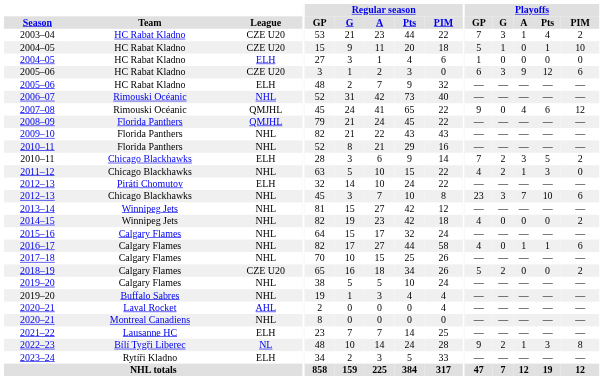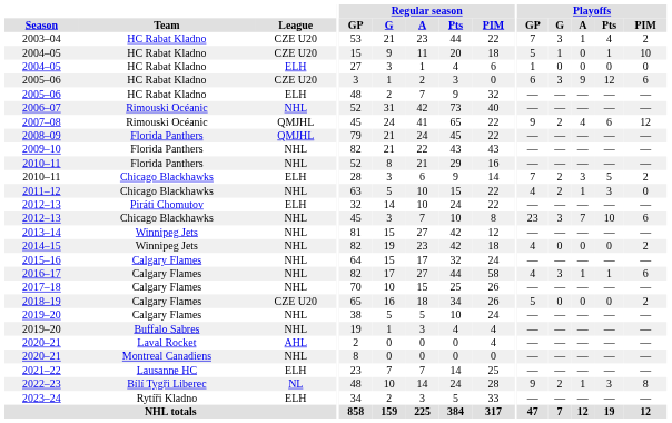 <table border="0" cellpadding="1" cellspacing="0" style="text-align:center; width:60em">
 <tr bgcolor="#e0e0e0">
 <th colspan="3" bgcolor="#ffffff"></th>
 <th rowspan="99" bgcolor="#ffffff"></th>
 <th colspan="5"><a href='#'>Regular season</a></th>
 <th rowspan="99" bgcolor="#ffffff"></th>
 <th colspan="5"><a href='#'>Playoffs</a></th>
 </tr>
 <tr bgcolor="#e0e0e0">
 <th><a href='#'>Season</a></th>
 <th>Team</th>
 <th>League</th>
 <th>GP</th>
 <th><a href='#'>G</a></th>
 <th><a href='#'>A</a></th>
 <th><a href='#'>Pts</a></th>
 <th><a href='#'>PIM</a></th>
 <th>GP</th>
 <th>G</th>
 <th>A</th>
 <th>Pts</th>
 <th>PIM</th>
 </tr>
 <tr>
 <td>2003–04</td>
 <td><a href='#'>HC Rabat Kladno</a></td>
 <td>CZE U20</td>
 <td>53</td>
 <td>21</td>
 <td>23</td>
 <td>44</td>
 <td>22</td>
 <td>7</td>
 <td>3</td>
 <td>1</td>
 <td>4</td>
 <td>2</td>
 </tr>
 <tr bgcolor="#f0f0f0">
 <td>2004–05</td>
 <td>HC Rabat Kladno</td>
 <td>CZE U20</td>
 <td>15</td>
 <td>9</td>
 <td>11</td>
 <td>20</td>
 <td>18</td>
 <td>5</td>
 <td>1</td>
 <td>0</td>
 <td>1</td>
 <td>10</td>
 </tr>
 <tr>
 <td><a href='#'>2004–05</a></td>
 <td>HC Rabat Kladno</td>
 <td><a href='#'>ELH</a></td>
 <td>27</td>
 <td>3</td>
 <td>1</td>
 <td>4</td>
 <td>6</td>
 <td>1</td>
 <td>0</td>
 <td>0</td>
 <td>0</td>
 <td>0</td>
 </tr>
 <tr bgcolor="#f0f0f0">
 <td>2005–06</td>
 <td>HC Rabat Kladno</td>
 <td>CZE U20</td>
 <td>3</td>
 <td>1</td>
 <td>2</td>
 <td>3</td>
 <td>0</td>
 <td>6</td>
 <td>3</td>
 <td>9</td>
 <td>12</td>
 <td>6</td>
 </tr>
 <tr>
 <td><a href='#'>2005–06</a></td>
 <td>HC Rabat Kladno</td>
 <td>ELH</td>
 <td>48</td>
 <td>2</td>
 <td>7</td>
 <td>9</td>
 <td>32</td>
 <td>—</td>
 <td>—</td>
 <td>—</td>
 <td>—</td>
 <td>—</td>
 </tr>
 <tr bgcolor="#f0f0f0">
 <td><a href='#'>2006–07</a></td>
 <td><a href='#'>Rimouski Océanic</a></td>
 <td><a href='#'>NHL</a></td>
 <td>52</td>
 <td>31</td>
 <td>42</td>
 <td>73</td>
 <td>40</td>
 <td>—</td>
 <td>—</td>
 <td>—</td>
 <td>—</td>
 <td>—</td>
 </tr>
 <tr>
 <td><a href='#'>2007–08</a></td>
 <td>Rimouski Océanic</td>
 <td>QMJHL</td>
 <td>45</td>
 <td>24</td>
 <td>41</td>
 <td>65</td>
 <td>22</td>
 <td>9</td>
-<td>0</td>
+<td>2</td>
 <td>4</td>
 <td>6</td>
 <td>12</td>
 </tr>
 <tr bgcolor="#f0f0f0">
 <td><a href='#'>2008–09</a></td>
 <td><a href='#'>Florida Panthers</a></td>
 <td><a href='#'>QMJHL</a></td>
 <td>79</td>
 <td>21</td>
 <td>24</td>
 <td>45</td>
 <td>22</td>
 <td>—</td>
 <td>—</td>
 <td>—</td>
 <td>—</td>
 <td>—</td>
 </tr>
 <tr>
 <td><a href='#'>2009–10</a></td>
 <td>Florida Panthers</td>
 <td>NHL</td>
 <td>82</td>
 <td>21</td>
 <td>22</td>
 <td>43</td>
 <td>43</td>
 <td>—</td>
 <td>—</td>
 <td>—</td>
 <td>—</td>
 <td>—</td>
 </tr>
 <tr bgcolor="#f0f0f0">
 <td><a href='#'>2010–11</a></td>
 <td>Florida Panthers</td>
 <td>NHL</td>
 <td>52</td>
 <td>8</td>
 <td>21</td>
 <td>29</td>
 <td>16</td>
 <td>—</td>
 <td>—</td>
 <td>—</td>
 <td>—</td>
 <td>—</td>
 </tr>
 <tr>
 <td>2010–11</td>
 <td><a href='#'>Chicago Blackhawks</a></td>
 <td>ELH</td>
 <td>28</td>
 <td>3</td>
 <td>6</td>
 <td>9</td>
 <td>14</td>
 <td>7</td>
 <td>2</td>
 <td>3</td>
 <td>5</td>
 <td>2</td>
 </tr>
 <tr bgcolor="#f0f0f0">
 <td><a href='#'>2011–12</a></td>
 <td>Chicago Blackhawks</td>
 <td>NHL</td>
 <td>63</td>
 <td>5</td>
 <td>10</td>
 <td>15</td>
 <td>22</td>
 <td>4</td>
 <td>2</td>
 <td>1</td>
 <td>3</td>
 <td>0</td>
 </tr>
 <tr>
 <td><a href='#'>2012–13</a></td>
 <td><a href='#'>Piráti Chomutov</a></td>
 <td>ELH</td>
 <td>32</td>
 <td>14</td>
 <td>10</td>
 <td>24</td>
 <td>22</td>
 <td>—</td>
 <td>—</td>
 <td>—</td>
 <td>—</td>
 <td>—</td>
 </tr>
 <tr bgcolor="#f0f0f0">
 <td><a href='#'>2012–13</a></td>
 <td>Chicago Blackhawks</td>
 <td>NHL</td>
 <td>45</td>
 <td>3</td>
 <td>7</td>
 <td>10</td>
 <td>8</td>
 <td>23</td>
 <td>3</td>
 <td>7</td>
 <td>10</td>
 <td>6</td>
 </tr>
 <tr>
 <td><a href='#'>2013–14</a></td>
 <td><a href='#'>Winnipeg Jets</a></td>
 <td>NHL</td>
 <td>81</td>
 <td>15</td>
 <td>27</td>
 <td>42</td>
 <td>12</td>
 <td>—</td>
 <td>—</td>
 <td>—</td>
 <td>—</td>
 <td>—</td>
 </tr>
 <tr bgcolor="#f0f0f0">
 <td><a href='#'>2014–15</a></td>
 <td>Winnipeg Jets</td>
 <td>NHL</td>
 <td>82</td>
 <td>19</td>
 <td>23</td>
 <td>42</td>
 <td>18</td>
 <td>4</td>
 <td>0</td>
 <td>0</td>
 <td>0</td>
 <td>2</td>
 </tr>
 <tr>
 <td><a href='#'>2015–16</a></td>
 <td><a href='#'>Calgary Flames</a></td>
 <td>NHL</td>
 <td>64</td>
 <td>15</td>
 <td>17</td>
 <td>32</td>
 <td>24</td>
 <td>—</td>
 <td>—</td>
 <td>—</td>
 <td>—</td>
 <td>—</td>
 </tr>
 <tr bgcolor="#f0f0f0">
 <td><a href='#'>2016–17</a></td>
 <td>Calgary Flames</td>
 <td>NHL</td>
 <td>82</td>
 <td>17</td>
 <td>27</td>
 <td>44</td>
 <td>58</td>
 <td>4</td>
-<td>0</td>
+<td>3</td>
 <td>1</td>
 <td>1</td>
 <td>6</td>
 </tr>
 <tr>
 <td><a href='#'>2017–18</a></td>
 <td>Calgary Flames</td>
 <td>NHL</td>
 <td>70</td>
 <td>10</td>
 <td>15</td>
 <td>25</td>
 <td>26</td>
 <td>—</td>
 <td>—</td>
 <td>—</td>
 <td>—</td>
 <td>—</td>
 </tr>
 <tr bgcolor="#f0f0f0">
 <td><a href='#'>2018–19</a></td>
 <td>Calgary Flames</td>
 <td>CZE U20</td>
 <td>65</td>
 <td>16</td>
 <td>18</td>
 <td>34</td>
 <td>26</td>
 <td>5</td>
-<td>2</td>
+<td>0</td>
 <td>0</td>
 <td>0</td>
 <td>2</td>
 </tr>
 <tr>
 <td><a href='#'>2019–20</a></td>
 <td>Calgary Flames</td>
 <td>NHL</td>
 <td>38</td>
 <td>5</td>
 <td>5</td>
 <td>10</td>
 <td>24</td>
 <td>—</td>
 <td>—</td>
 <td>—</td>
 <td>—</td>
 <td>—</td>
 </tr>
 <tr bgcolor="#f0f0f0">
 <td>2019–20</td>
 <td><a href='#'>Buffalo Sabres</a></td>
 <td>NHL</td>
 <td>19</td>
 <td>1</td>
 <td>3</td>
 <td>4</td>
 <td>4</td>
 <td>—</td>
 <td>—</td>
 <td>—</td>
 <td>—</td>
 <td>—</td>
 </tr>
 <tr>
 <td><a href='#'>2020–21</a></td>
 <td><a href='#'>Laval Rocket</a></td>
 <td><a href='#'>AHL</a></td>
 <td>2</td>
 <td>0</td>
 <td>0</td>
 <td>0</td>
 <td>4</td>
 <td>—</td>
 <td>—</td>
 <td>—</td>
 <td>—</td>
 <td>—</td>
 </tr>
 <tr bgcolor="#f0f0f0">
 <td><a href='#'>2020–21</a></td>
 <td><a href='#'>Montreal Canadiens</a></td>
 <td>NHL</td>
 <td>8</td>
 <td>0</td>
 <td>0</td>
 <td>0</td>
 <td>0</td>
 <td>—</td>
 <td>—</td>
 <td>—</td>
 <td>—</td>
 <td>—</td>
 </tr>
 <tr>
 <td><a href='#'>2021–22</a></td>
 <td><a href='#'>Lausanne HC</a></td>
 <td>ELH</td>
 <td>23</td>
 <td>7</td>
 <td>7</td>
 <td>14</td>
 <td>25</td>
 <td>—</td>
 <td>—</td>
 <td>—</td>
 <td>—</td>
 <td>—</td>
 </tr>
 <tr bgcolor="#f0f0f0">
 <td><a href='#'>2022–23</a></td>
 <td><a href='#'>Bílí Tygři Liberec</a></td>
 <td><a href='#'>NL</a></td>
 <td>48</td>
 <td>10</td>
 <td>14</td>
 <td>24</td>
 <td>28</td>
 <td>9</td>
 <td>2</td>
 <td>1</td>
 <td>3</td>
 <td>8</td>
 </tr>
 <tr>
 <td><a href='#'>2023–24</a></td>
 <td>Rytíři Kladno</td>
 <td>ELH</td>
 <td>34</td>
 <td>2</td>
 <td>3</td>
 <td>5</td>
 <td>33</td>
 <td>—</td>
 <td>—</td>
 <td>—</td>
 <td>—</td>
 <td>—</td>
 </tr>
 <tr bgcolor="#e0e0e0">
 <th colspan="3">NHL totals</th>
 <th>858</th>
 <th>159</th>
 <th>225</th>
 <th>384</th>
 <th>317</th>
 <th>47</th>
 <th>7</th>
 <th>12</th>
 <th>19</th>
 <th>12</th>
 </tr>
 </table>
